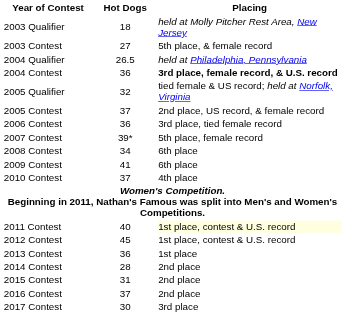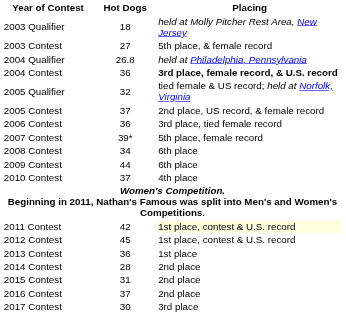 <table>
 <tr>
 <th align="center" width="145px"><strong>Year of Contest</strong></th>
 <th align="center" width="100px"><strong>Hot Dogs</strong></th>
 <th align="center" width="300px"><strong>Placing</strong></th>
 </tr>
 <tr>
 <td align="left">2003 Qualifier</td>
 <td align="center">18</td>
 <td align="left"><em>held at Molly Pitcher Rest Area, <a href='#'>New Jersey</a></em></td>
 </tr>
 <tr>
 <td align="left">2003 Contest</td>
 <td align="center">27</td>
 <td align="left">5th place, & female record</td>
 </tr>
 <tr>
 <td align="left">2004 Qualifier</td>
-<td align="center">26.5</td>
+<td align="center">26.8</td>
 <td align="left"><em>held at <a href='#'>Philadelphia, Pennsylvania</a></em></td>
 </tr>
 <tr>
 <td align="left">2004 Contest</td>
 <td align="center">36</td>
 <td align="left"><strong>3rd place, female record, & U.S. record</strong></td>
 </tr>
 <tr>
 <td align="left">2005 Qualifier</td>
 <td align="center">32</td>
 <td align="left">tied female & US record; <em>held at <a href='#'>Norfolk, Virginia</a></em></td>
 </tr>
 <tr>
 <td align="left">2005 Contest</td>
 <td align="center">37</td>
 <td align="left">2nd place, US record, & female record</td>
 </tr>
 <tr>
 <td align="left">2006 Contest</td>
 <td align="center">36</td>
 <td align="left">3rd place, tied female record</td>
 </tr>
 <tr>
 <td align="left">2007 Contest</td>
 <td align="center">39*</td>
 <td align="left">5th place, female record</td>
 </tr>
 <tr>
 <td align="left">2008 Contest</td>
 <td align="center">34</td>
 <td align="left">6th place</td>
 </tr>
 <tr>
 <td align="left">2009 Contest</td>
-<td align="center">41</td>
+<td align="center">44</td>
 <td align="left">6th place</td>
 </tr>
 <tr>
 <td align="left">2010 Contest</td>
 <td align="center">37</td>
 <td align="left">4th place</td>
 </tr>
 <tr>
 <th colspan="3"><em>Women's Competition.</em> <br> Beginning in 2011, Nathan's Famous was split into Men's and Women's Competitions.<em></th>
 </tr>
 <tr>
 <td align="left">2011 Contest</td>
-<td align="center">40</td>
+<td align="center">42</td>
 <td align="left" style="background: lightyellow;">1st place, contest & U.S. record</td>
 </tr>
 <tr>
 <td align="left">2012 Contest</td>
 <td align="center">45</td>
 <td align="left">1st place, contest & U.S. record</td>
 </tr>
 <tr>
 <td align="left">2013 Contest</td>
 <td align="center">36</td>
 <td align="left">1st place</td>
 </tr>
 <tr>
 <td align="left">2014 Contest</td>
 <td align="center">28</td>
 <td align="left">2nd place</td>
 </tr>
 <tr>
 <td align="left">2015 Contest</td>
 <td align="center">31</td>
 <td align="left">2nd place</td>
 </tr>
 <tr>
 <td align="left">2016 Contest</td>
 <td align="center">37</td>
 <td align="left">2nd place</td>
 </tr>
 <tr>
 <td align="left">2017 Contest</td>
 <td align="center">30</td>
 <td align="left">3rd place</td>
 </tr>
 </table>
